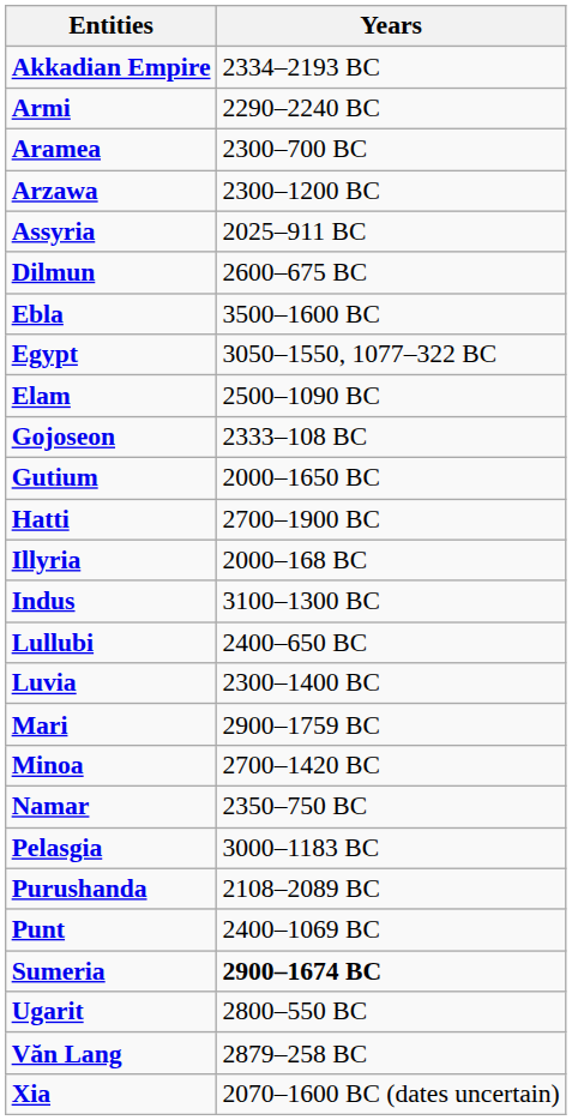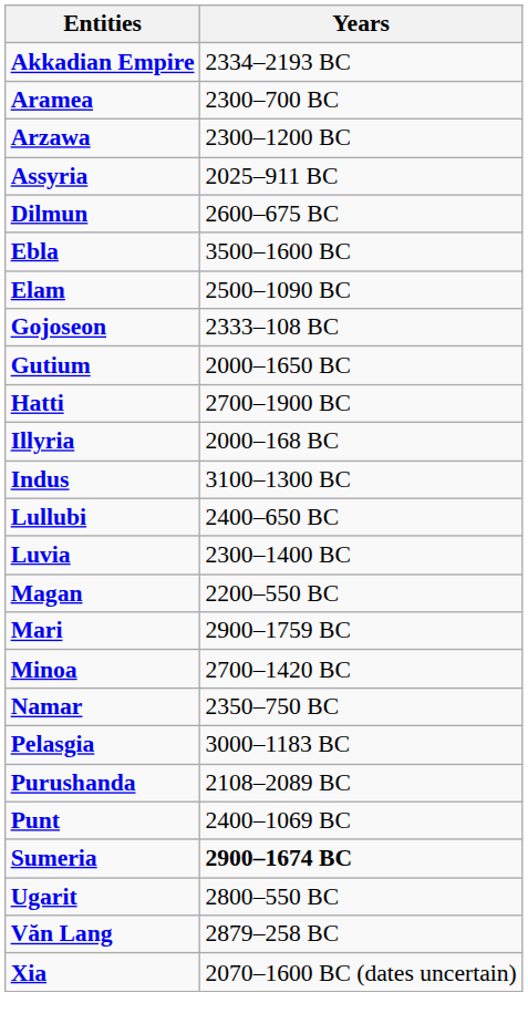 <table class=wikitable border="1">
 <tr>
 <th>Entities</th>
 <th>Years</th>
 </tr>
 <tr>
 <td><strong><a href='#'>Akkadian Empire</a></strong></td>
 <td>2334–2193 BC</td>
-</tr>
-<tr>
-<td><strong><a href='#'>Armi</a></strong></td>
-<td>2290–2240 BC</td>
 </tr>
 <tr>
 <td><strong><a href='#'>Aramea</a></strong></td>
 <td>2300–700 BC</td>
 </tr>
 <tr>
 <td><strong><a href='#'>Arzawa</a></strong></td>
 <td>2300–1200 BC</td>
 </tr>
 <tr>
 <td><strong><a href='#'>Assyria</a></strong></td>
 <td>2025–911 BC</td>
 </tr>
 <tr>
 <td><strong><a href='#'>Dilmun</a></strong></td>
 <td>2600–675 BC</td>
 </tr>
 <tr>
 <td><strong><a href='#'>Ebla</a></strong></td>
 <td>3500–1600 BC</td>
-</tr>
-<tr>
-<td><strong><a href='#'>Egypt</a></strong></td>
-<td>3050–1550, 1077–322 BC</td>
 </tr>
 <tr>
 <td><strong><a href='#'>Elam</a></strong></td>
 <td>2500–1090 BC</td>
 </tr>
 <tr>
 <td><strong><a href='#'>Gojoseon</a></strong></td>
 <td>2333–108 BC</td>
 </tr>
 <tr>
 <td><strong><a href='#'>Gutium</a></strong></td>
 <td>2000–1650 BC</td>
 </tr>
 <tr>
 <td><strong><a href='#'>Hatti</a></strong></td>
 <td>2700–1900 BC</td>
 </tr>
 <tr>
 <td><strong><a href='#'>Illyria</a></strong></td>
 <td>2000–168 BC</td>
 </tr>
 <tr>
 <td><strong><a href='#'>Indus</a></strong></td>
 <td>3100–1300 BC</td>
 </tr>
 <tr>
 <td><strong><a href='#'>Lullubi</a></strong></td>
 <td>2400–650 BC</td>
 </tr>
 <tr>
 <td><strong><a href='#'>Luvia</a></strong></td>
 <td>2300–1400 BC</td>
+</tr>
+<tr>
+<td><strong><a href='#'>Magan</a></strong></td>
+<td>2200–550 BC</td>
 </tr>
 <tr>
 <td><strong><a href='#'>Mari</a></strong></td>
 <td>2900–1759 BC</td>
 </tr>
 <tr>
 <td><strong><a href='#'>Minoa</a></strong></td>
 <td>2700–1420 BC</td>
 </tr>
 <tr>
 <td><strong><a href='#'>Namar</a></strong></td>
 <td>2350–750 BC</td>
 </tr>
 <tr>
 <td><strong><a href='#'>Pelasgia</a></strong></td>
 <td>3000–1183 BC</td>
 </tr>
 <tr>
 <td><strong><a href='#'>Purushanda</a></strong></td>
 <td>2108–2089 BC</td>
 </tr>
 <tr>
 <td><strong><a href='#'>Punt</a></strong></td>
 <td>2400–1069 BC</td>
 </tr>
 <tr>
 <td><strong><a href='#'>Sumeria</a></strong></td>
 <td><strong>2900–1674 BC</strong></td>
 </tr>
 <tr>
 <td><strong><a href='#'>Ugarit</a></strong></td>
 <td>2800–550 BC</td>
 </tr>
 <tr>
 <td><strong><a href='#'>Văn Lang</a></strong></td>
 <td>2879–258 BC</td>
 </tr>
 <tr>
 <td><strong><a href='#'>Xia</a></strong></td>
 <td>2070–1600 BC (dates uncertain)</td>
 </tr>
 </table>
